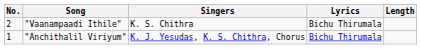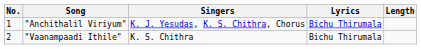 <table class="wikitable">
 <tr>
 <th>No.</th>
 <th>Song</th>
 <th>Singers</th>
 <th>Lyrics</th>
 <th>Length</th>
 </tr>
 <tr>
+<td>1</td>
+<td>"Anchithalil Viriyum"</td>
+<td><a href='#'>K. J. Yesudas</a>, <a href='#'>K. S. Chithra</a>, Chorus</td>
+<td><a href='#'>Bichu Thirumala</a></td>
+<td></td>
+</tr>
+<tr>
 <td>2</td>
 <td>"Vaanampaadi Ithile"</td>
 <td>K. S. Chithra</td>
 <td>Bichu Thirumala</td>
 <td></td>
 </tr>
-<tr>
-<td>1</td>
-<td>"Anchithalil Viriyum"</td>
-<td><a href='#'>K. J. Yesudas</a>, <a href='#'>K. S. Chithra</a>, Chorus</td>
-<td><a href='#'>Bichu Thirumala</a></td>
-<td></td>
-</tr>
 </table>
